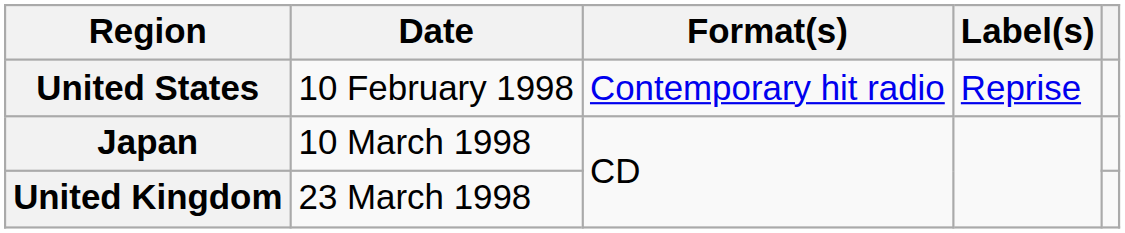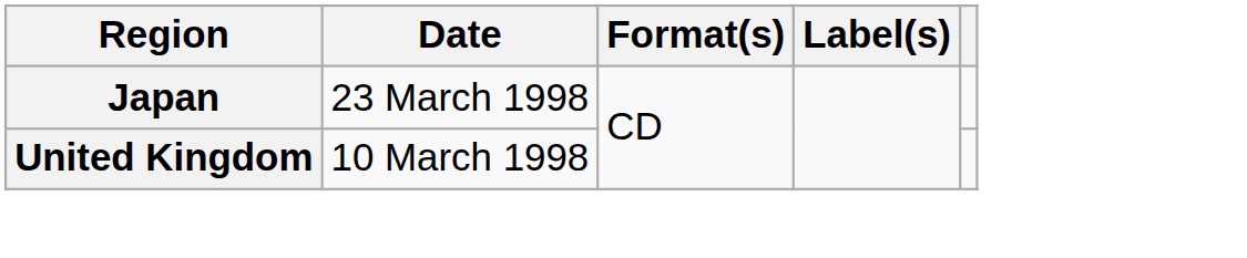 <table class="wikitable plainrowheaders">
 <tr>
 <th scope="col">Region</th>
 <th scope="col">Date</th>
 <th scope="col">Format(s)</th>
 <th scope="col">Label(s)</th>
 <th scope="col"></th>
 </tr>
 <tr>
-<th scope="row">United States</th>
-<td>10 February 1998</td>
-<td><a href='#'>Contemporary hit radio</a></td>
-<td><a href='#'>Reprise</a></td>
-<td></td>
-</tr>
-<tr>
 <th scope="row">Japan</th>
-<td>10 March 1998</td>
+<td>23 March 1998</td>
 <td rowspan="2">CD</td>
 <td rowspan="2"></td>
 <td></td>
 </tr>
 <tr>
 <th scope="row">United Kingdom</th>
-<td>23 March 1998</td>
+<td>10 March 1998</td>
 <td></td>
 </tr>
 </table>
